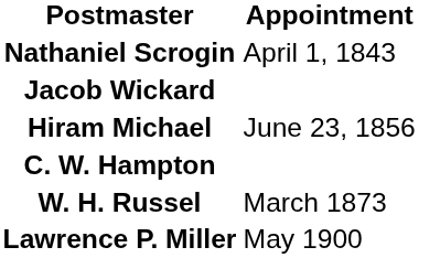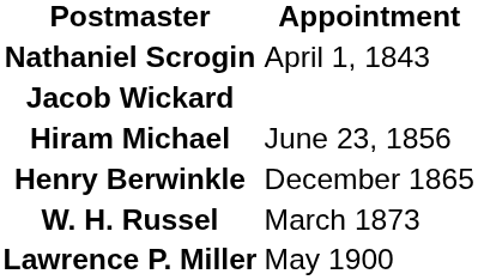 <table>
 <tr>
 <th>Postmaster</th>
 <th>Appointment</th>
 </tr>
 <tr>
 <th>Nathaniel Scrogin</th>
 <td>April 1, 1843</td>
 </tr>
 <tr>
 <th>Jacob Wickard</th>
 <td></td>
 </tr>
 <tr>
 <th>Hiram Michael</th>
 <td>June 23, 1856</td>
 </tr>
 <tr>
-<th>C. W. Hampton</th>
-<td></td>
+<th>Henry Berwinkle</th>
+<td>December 1865</td>
 </tr>
 <tr>
 <th>W. H. Russel</th>
 <td>March 1873</td>
 </tr>
 <tr>
 <th>Lawrence P. Miller</th>
 <td>May 1900</td>
 </tr>
 </table>
